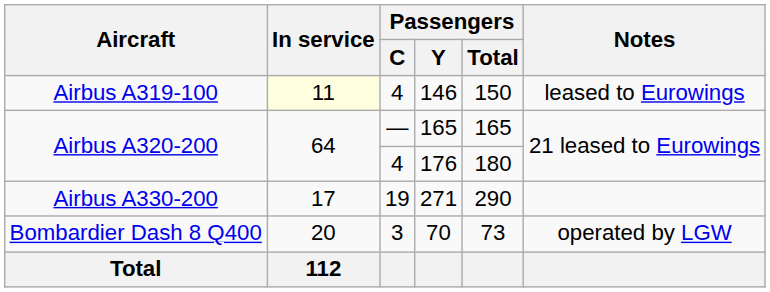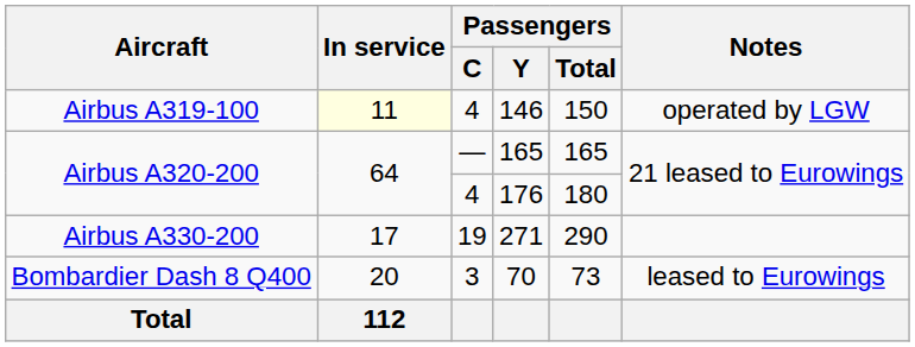 <table class="wikitable" style="border-collapse:collapse;text-align:center;margin:auto;">
 <tr>
 <th rowspan="2">Aircraft</th>
 <th rowspan="2">In service</th>
 <th colspan="3">Passengers</th>
 <th rowspan="2">Notes</th>
 </tr>
 <tr>
 <th><abbr>C</abbr></th>
 <th><abbr>Y</abbr></th>
 <th>Total</th>
 </tr>
 <tr>
 <td><a href='#'>Airbus A319-100</a></td>
 <td style="background: lightyellow;">11</td>
 <td>4</td>
 <td>146</td>
 <td>150</td>
-<td>leased to <a href='#'>Eurowings</a></td>
+<td>operated by <a href='#'>LGW</a></td>
 </tr>
 <tr>
 <td rowspan="2"><a href='#'>Airbus A320-200</a></td>
 <td rowspan="2">64</td>
 <td>—</td>
 <td>165</td>
 <td>165</td>
 <td rowspan="2">21 leased to <a href='#'>Eurowings</a></td>
 </tr>
 <tr>
 <td>4</td>
 <td>176</td>
 <td>180</td>
 </tr>
 <tr>
 <td><a href='#'>Airbus A330-200</a></td>
 <td>17</td>
 <td>19</td>
 <td>271</td>
 <td>290</td>
 <td></td>
 </tr>
 <tr>
 <td><a href='#'>Bombardier Dash 8 Q400</a></td>
 <td>20</td>
 <td>3</td>
 <td>70</td>
 <td>73</td>
-<td>operated by <a href='#'>LGW</a></td>
+<td>leased to <a href='#'>Eurowings</a></td>
 </tr>
 <tr>
 <th>Total</th>
 <th>112</th>
 <th></th>
 <th></th>
 <th></th>
 <th></th>
 </tr>
 </table>
